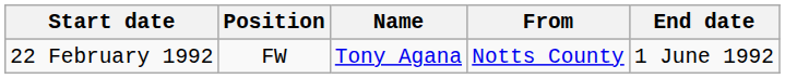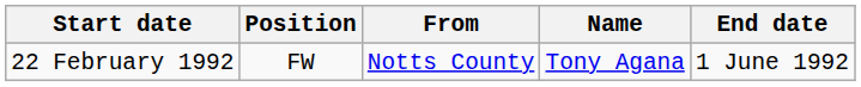 <table class="wikitable" style="text-align:center;">
 <tr>
 <th>Start date</th>
 <th>Position</th>
+<th>From</th>
 <th>Name</th>
-<th>From</th>
 <th>End date</th>
 </tr>
 <tr>
 <td>22 February 1992</td>
 <td>FW</td>
+<td> <a href='#'>Notts County</a></td>
 <td> <a href='#'>Tony Agana</a></td>
-<td> <a href='#'>Notts County</a></td>
 <td>1 June 1992</td>
 </tr>
 </table>
